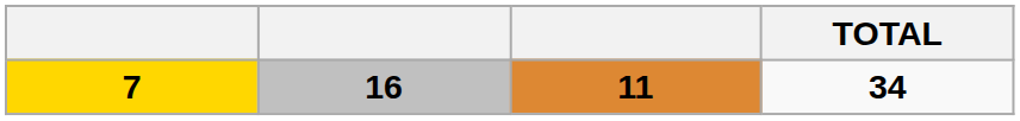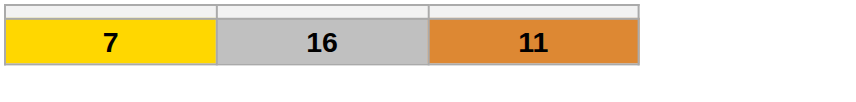 <table class="wikitable" style="font-size:90%">
 <tr>
 <th style="width:100px;"></th>
 <th style="width:100px;"></th>
 <th style="width:100px;"></th>
-<th style="width:100px;">TOTAL</th>
 </tr>
 <tr>
 <td style="text-align:center; background:gold;"><strong>7</strong></td>
 <td style="text-align:center; background:silver;"><strong>16</strong></td>
 <td style="text-align:center; background:#d83;"><strong>11</strong></td>
-<td style="text-align:center;"><strong>34</strong></td>
 </tr>
 </table>
